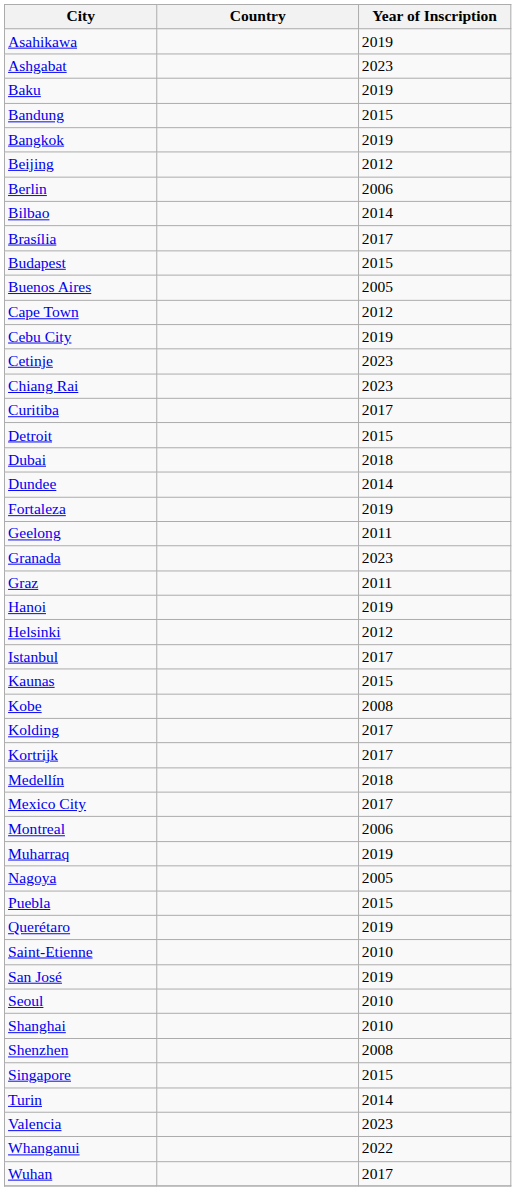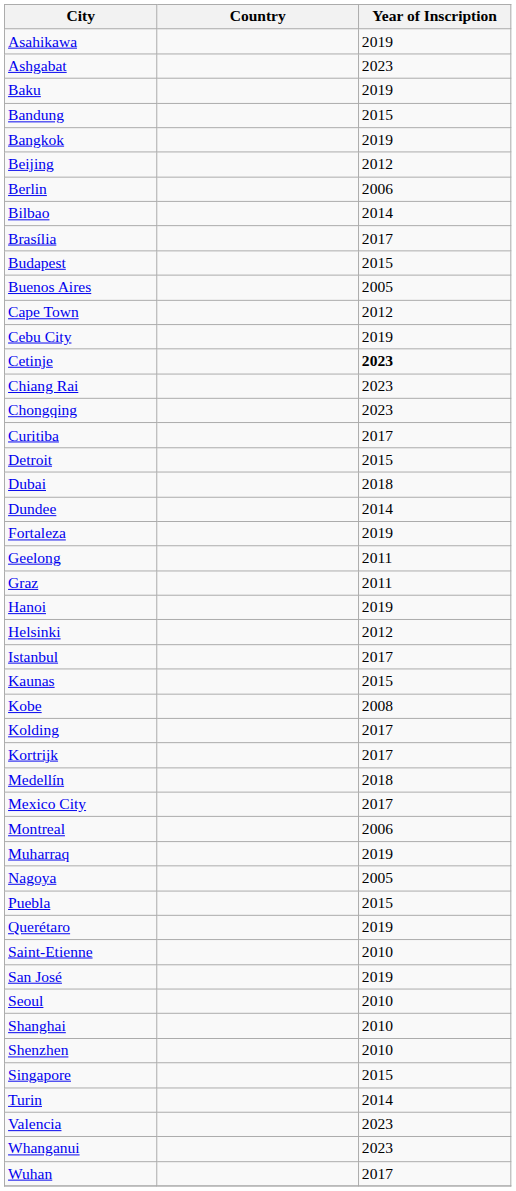 <table class="wikitable sortable">
 <tr>
 <th width="150">City</th>
 <th width="200">Country</th>
 <th width="150">Year of Inscription</th>
 </tr>
 <tr>
 <td><a href='#'>Asahikawa</a></td>
 <td></td>
 <td>2019</td>
 </tr>
 <tr>
 <td><a href='#'>Ashgabat</a></td>
 <td></td>
 <td>2023</td>
 </tr>
 <tr>
 <td><a href='#'>Baku</a></td>
 <td></td>
 <td>2019</td>
 </tr>
 <tr>
 <td><a href='#'>Bandung</a></td>
 <td></td>
 <td>2015</td>
 </tr>
 <tr>
 <td><a href='#'>Bangkok</a></td>
 <td></td>
 <td>2019</td>
 </tr>
 <tr>
 <td><a href='#'>Beijing</a></td>
 <td></td>
 <td>2012</td>
 </tr>
 <tr>
 <td><a href='#'>Berlin</a></td>
 <td></td>
 <td>2006</td>
 </tr>
 <tr>
 <td><a href='#'>Bilbao</a></td>
 <td></td>
 <td>2014</td>
 </tr>
 <tr>
 <td><a href='#'>Brasília</a></td>
 <td></td>
 <td>2017</td>
 </tr>
 <tr>
 <td><a href='#'>Budapest</a></td>
 <td></td>
 <td>2015</td>
 </tr>
 <tr>
 <td><a href='#'>Buenos Aires</a></td>
 <td></td>
 <td>2005</td>
 </tr>
 <tr>
 <td><a href='#'>Cape Town</a></td>
 <td></td>
 <td>2012</td>
 </tr>
 <tr>
 <td><a href='#'>Cebu City</a></td>
 <td></td>
 <td>2019</td>
 </tr>
 <tr>
 <td><a href='#'>Cetinje</a></td>
 <td></td>
+<td><strong>2023</strong></td>
+</tr>
+<tr>
+<td><a href='#'>Chiang Rai</a></td>
+<td></td>
 <td>2023</td>
 </tr>
 <tr>
-<td><a href='#'>Chiang Rai</a></td>
+<td><a href='#'>Chongqing</a></td>
 <td></td>
 <td>2023</td>
 </tr>
 <tr>
 <td><a href='#'>Curitiba</a></td>
 <td></td>
 <td>2017</td>
 </tr>
 <tr>
 <td><a href='#'>Detroit</a></td>
 <td></td>
 <td>2015</td>
 </tr>
 <tr>
 <td><a href='#'>Dubai</a></td>
 <td></td>
 <td>2018</td>
 </tr>
 <tr>
 <td><a href='#'>Dundee</a></td>
 <td></td>
 <td>2014</td>
 </tr>
 <tr>
 <td><a href='#'>Fortaleza</a></td>
 <td></td>
 <td>2019</td>
 </tr>
 <tr>
 <td><a href='#'>Geelong</a></td>
 <td></td>
 <td>2011</td>
-</tr>
-<tr>
-<td><a href='#'>Granada</a></td>
-<td></td>
-<td>2023</td>
 </tr>
 <tr>
 <td><a href='#'>Graz</a></td>
 <td></td>
 <td>2011</td>
 </tr>
 <tr>
 <td><a href='#'>Hanoi</a></td>
 <td></td>
 <td>2019</td>
 </tr>
 <tr>
 <td><a href='#'>Helsinki</a></td>
 <td></td>
 <td>2012</td>
 </tr>
 <tr>
 <td><a href='#'>Istanbul</a></td>
 <td></td>
 <td>2017</td>
 </tr>
 <tr>
 <td><a href='#'>Kaunas</a></td>
 <td></td>
 <td>2015</td>
 </tr>
 <tr>
 <td><a href='#'>Kobe</a></td>
 <td></td>
 <td>2008</td>
 </tr>
 <tr>
 <td><a href='#'>Kolding</a></td>
 <td></td>
 <td>2017</td>
 </tr>
 <tr>
 <td><a href='#'>Kortrijk</a></td>
 <td></td>
 <td>2017</td>
 </tr>
 <tr>
 <td><a href='#'>Medellín</a></td>
 <td></td>
 <td>2018</td>
 </tr>
 <tr>
 <td><a href='#'>Mexico City</a></td>
 <td></td>
 <td>2017</td>
 </tr>
 <tr>
 <td><a href='#'>Montreal</a></td>
 <td></td>
 <td>2006</td>
 </tr>
 <tr>
 <td><a href='#'>Muharraq</a></td>
 <td></td>
 <td>2019</td>
 </tr>
 <tr>
 <td><a href='#'>Nagoya</a></td>
 <td></td>
 <td>2005</td>
 </tr>
 <tr>
 <td><a href='#'>Puebla</a></td>
 <td></td>
 <td>2015</td>
 </tr>
 <tr>
 <td><a href='#'>Querétaro</a></td>
 <td></td>
 <td>2019</td>
 </tr>
 <tr>
 <td><a href='#'>Saint-Etienne</a></td>
 <td></td>
 <td>2010</td>
 </tr>
 <tr>
 <td><a href='#'>San José</a></td>
 <td></td>
 <td>2019</td>
 </tr>
 <tr>
 <td><a href='#'>Seoul</a></td>
 <td></td>
 <td>2010</td>
 </tr>
 <tr>
 <td><a href='#'>Shanghai</a></td>
 <td></td>
 <td>2010</td>
 </tr>
 <tr>
 <td><a href='#'>Shenzhen</a></td>
 <td></td>
-<td>2008</td>
+<td>2010</td>
 </tr>
 <tr>
 <td><a href='#'>Singapore</a></td>
 <td></td>
 <td>2015</td>
 </tr>
 <tr>
 <td><a href='#'>Turin</a></td>
 <td></td>
 <td>2014</td>
 </tr>
 <tr>
 <td><a href='#'>Valencia</a></td>
 <td></td>
 <td>2023</td>
 </tr>
 <tr>
 <td><a href='#'>Whanganui</a></td>
 <td></td>
-<td>2022</td>
+<td>2023</td>
 </tr>
 <tr>
 <td><a href='#'>Wuhan</a></td>
 <td></td>
 <td>2017</td>
 </tr>
 <tr>
 </tr>
 </table>
